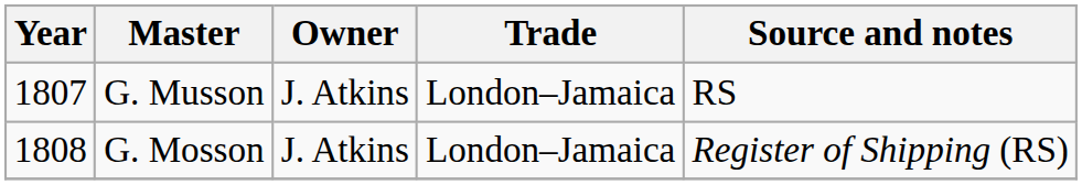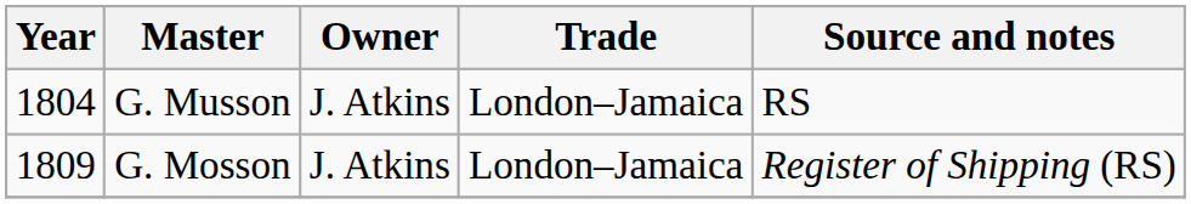 <table class="sortable wikitable">
 <tr>
 <th>Year</th>
 <th>Master</th>
 <th>Owner</th>
 <th>Trade</th>
 <th>Source and notes</th>
 </tr>
 <tr>
-<td>1807</td>
+<td>1804</td>
 <td>G. Musson</td>
 <td>J. Atkins</td>
 <td>London–Jamaica</td>
 <td>RS</td>
 </tr>
 <tr>
-<td>1808</td>
+<td>1809</td>
 <td>G. Mosson</td>
 <td>J. Atkins</td>
 <td>London–Jamaica</td>
 <td><em>Register of Shipping</em> (RS)</td>
 </tr>
 <tr>
 </tr>
 </table>
